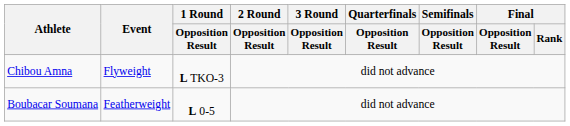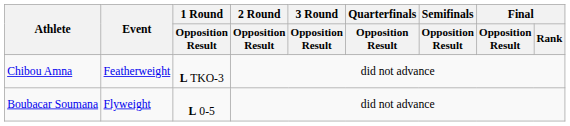 <table class="wikitable" style="font-size:90%">
 <tr>
 <th rowspan="2">Athlete</th>
 <th rowspan="2">Event</th>
 <th>1 Round</th>
 <th>2 Round</th>
 <th>3 Round</th>
 <th>Quarterfinals</th>
 <th>Semifinals</th>
 <th colspan=2>Final</th>
 </tr>
 <tr style="font-size:95%">
 <th>Opposition<br>Result</th>
 <th>Opposition<br>Result</th>
 <th>Opposition<br>Result</th>
 <th>Opposition<br>Result</th>
 <th>Opposition<br>Result</th>
 <th>Opposition<br>Result</th>
 <th>Rank</th>
 </tr>
 <tr align=center>
 <td align=left><a href='#'>Chibou Amna</a></td>
-<td align=left><a href='#'>Flyweight</a></td>
+<td align=left><a href='#'>Featherweight</a></td>
 <td><br><strong>L</strong> TKO-3</td>
 <td colspan=6>did not advance</td>
 </tr>
 <tr align=center>
 <td align=left><a href='#'>Boubacar Soumana</a></td>
-<td align=left><a href='#'>Featherweight</a></td>
+<td align=left><a href='#'>Flyweight</a></td>
 <td><br><strong>L</strong> 0-5</td>
 <td colspan=6>did not advance</td>
 </tr>
 </table>
